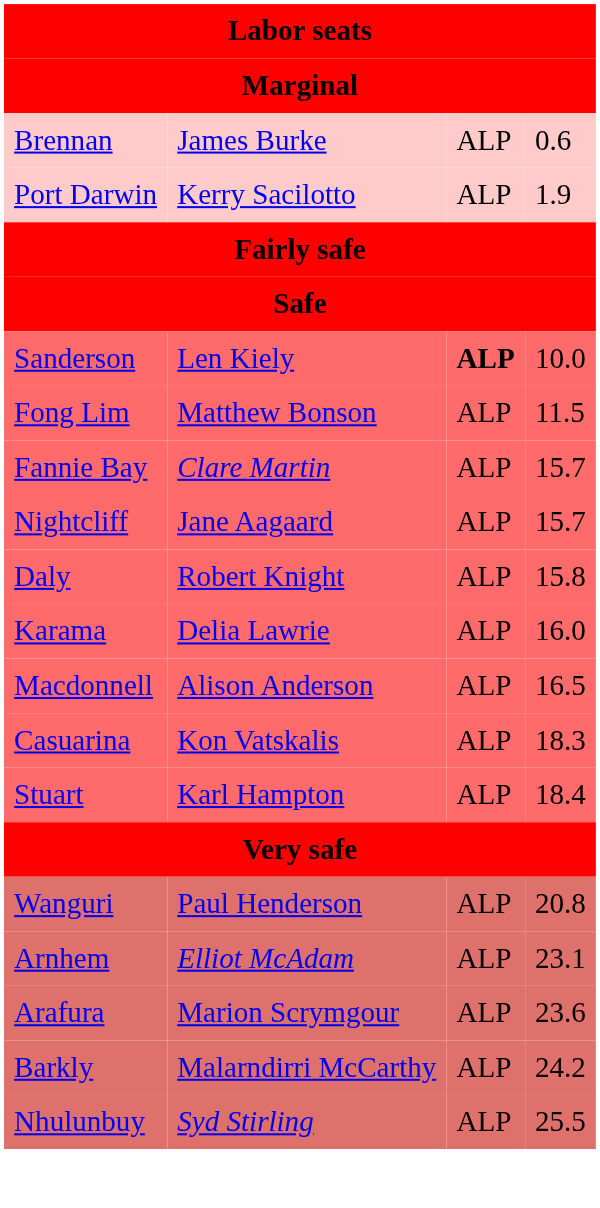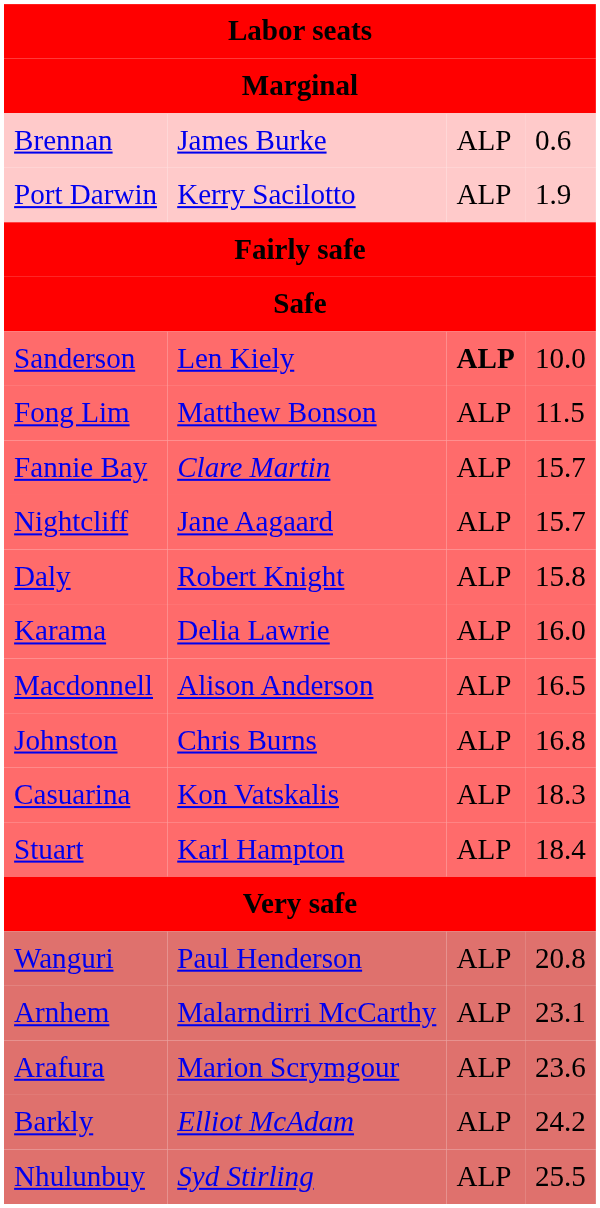 <table class="toccolours" align="left" cellpadding="5" cellspacing="0" style="margin-right: .5em; margin-top: .4em; font-size: 90%; float:left">
 <tr>
 <td colspan="4"  style="text-align:center; background:red;"><span><strong>Labor seats</strong></span></td>
 </tr>
 <tr>
 <td colspan="4"  style="text-align:center; background:red;"><span><strong>Marginal</strong></span></td>
 </tr>
 <tr>
 <td style="text-align:left; background:#ffcaca;"><a href='#'>Brennan</a></td>
 <td style="text-align:left; background:#ffcaca;"><a href='#'>James Burke</a></td>
 <td style="text-align:left; background:#ffcaca;">ALP</td>
 <td style="text-align:left; background:#ffcaca;">0.6</td>
 </tr>
 <tr>
 <td style="text-align:left; background:#ffcaca;"><a href='#'>Port Darwin</a></td>
 <td style="text-align:left; background:#ffcaca;"><a href='#'>Kerry Sacilotto</a></td>
 <td style="text-align:left; background:#ffcaca;">ALP</td>
 <td style="text-align:left; background:#ffcaca;">1.9</td>
 </tr>
 <tr>
 <td colspan="4"  style="text-align:center; background:red;"><span><strong>Fairly safe</strong></span></td>
 </tr>
 <tr>
 <td colspan="4"  style="text-align:center; background:red;"><span><strong>Safe</strong></span></td>
 </tr>
 <tr>
 <td style="text-align:left; background:#ff6b6b;"><a href='#'>Sanderson</a></td>
 <td style="text-align:left; background:#ff6b6b;"><a href='#'>Len Kiely</a></td>
 <td style="text-align:left; background:#ff6b6b;"><strong>ALP</strong></td>
 <td style="text-align:left; background:#ff6b6b;">10.0</td>
 </tr>
 <tr>
 <td style="text-align:left; background:#ff6b6b;"><a href='#'>Fong Lim</a></td>
 <td style="text-align:left; background:#ff6b6b;"><a href='#'>Matthew Bonson</a></td>
 <td style="text-align:left; background:#ff6b6b;">ALP</td>
 <td style="text-align:left; background:#ff6b6b;">11.5</td>
 </tr>
 <tr>
 <td style="text-align:left; background:#ff6b6b;"><a href='#'>Fannie Bay</a></td>
 <td style="text-align:left; background:#ff6b6b;"><em><a href='#'>Clare Martin</a></em></td>
 <td style="text-align:left; background:#ff6b6b;">ALP</td>
 <td style="text-align:left; background:#ff6b6b;">15.7</td>
 </tr>
 <tr>
 <td style="text-align:left; background:#ff6b6b;"><a href='#'>Nightcliff</a></td>
 <td style="text-align:left; background:#ff6b6b;"><a href='#'>Jane Aagaard</a></td>
 <td style="text-align:left; background:#ff6b6b;">ALP</td>
 <td style="text-align:left; background:#ff6b6b;">15.7</td>
 </tr>
 <tr>
 <td style="text-align:left; background:#ff6b6b;"><a href='#'>Daly</a></td>
 <td style="text-align:left; background:#ff6b6b;"><a href='#'>Robert Knight</a></td>
 <td style="text-align:left; background:#ff6b6b;">ALP</td>
 <td style="text-align:left; background:#ff6b6b;">15.8</td>
 </tr>
 <tr>
 <td style="text-align:left; background:#ff6b6b;"><a href='#'>Karama</a></td>
 <td style="text-align:left; background:#ff6b6b;"><a href='#'>Delia Lawrie</a></td>
 <td style="text-align:left; background:#ff6b6b;">ALP</td>
 <td style="text-align:left; background:#ff6b6b;">16.0</td>
 </tr>
 <tr>
 <td style="text-align:left; background:#ff6b6b;"><a href='#'>Macdonnell</a></td>
 <td style="text-align:left; background:#ff6b6b;"><a href='#'>Alison Anderson</a></td>
 <td style="text-align:left; background:#ff6b6b;">ALP</td>
 <td style="text-align:left; background:#ff6b6b;">16.5</td>
 </tr>
 <tr>
+<td style="text-align:left; background:#ff6b6b;"><a href='#'>Johnston</a></td>
+<td style="text-align:left; background:#ff6b6b;"><a href='#'>Chris Burns</a></td>
+<td style="text-align:left; background:#ff6b6b;">ALP</td>
+<td style="text-align:left; background:#ff6b6b;">16.8</td>
+</tr>
+<tr>
 <td style="text-align:left; background:#ff6b6b;"><a href='#'>Casuarina</a></td>
 <td style="text-align:left; background:#ff6b6b;"><a href='#'>Kon Vatskalis</a></td>
 <td style="text-align:left; background:#ff6b6b;">ALP</td>
 <td style="text-align:left; background:#ff6b6b;">18.3</td>
 </tr>
 <tr>
 <td style="text-align:left; background:#ff6b6b;"><a href='#'>Stuart</a></td>
 <td style="text-align:left; background:#ff6b6b;"><a href='#'>Karl Hampton</a></td>
 <td style="text-align:left; background:#ff6b6b;">ALP</td>
 <td style="text-align:left; background:#ff6b6b;">18.4</td>
 </tr>
 <tr>
 <td colspan="4"  style="text-align:center; background:red;"><span><strong>Very safe</strong></span></td>
 </tr>
 <tr>
 <td style="text-align:left; background:#df716d;"><a href='#'>Wanguri</a></td>
 <td style="text-align:left; background:#df716d;"><a href='#'>Paul Henderson</a></td>
 <td style="text-align:left; background:#df716d;">ALP</td>
 <td style="text-align:left; background:#df716d;">20.8</td>
 </tr>
 <tr>
 <td style="text-align:left; background:#df716d;"><a href='#'>Arnhem</a></td>
-<td style="text-align:left; background:#df716d;"><em><a href='#'>Elliot McAdam</a></em></td>
+<td style="text-align:left; background:#df716d;"><a href='#'>Malarndirri McCarthy</a></td>
 <td style="text-align:left; background:#df716d;">ALP</td>
 <td style="text-align:left; background:#df716d;">23.1</td>
 </tr>
 <tr>
 <td style="text-align:left; background:#df716d;"><a href='#'>Arafura</a></td>
 <td style="text-align:left; background:#df716d;"><a href='#'>Marion Scrymgour</a></td>
 <td style="text-align:left; background:#df716d;">ALP</td>
 <td style="text-align:left; background:#df716d;">23.6</td>
 </tr>
 <tr>
 <td style="text-align:left; background:#df716d;"><a href='#'>Barkly</a></td>
-<td style="text-align:left; background:#df716d;"><a href='#'>Malarndirri McCarthy</a></td>
+<td style="text-align:left; background:#df716d;"><em><a href='#'>Elliot McAdam</a></em></td>
 <td style="text-align:left; background:#df716d;">ALP</td>
 <td style="text-align:left; background:#df716d;">24.2</td>
 </tr>
 <tr>
 <td style="text-align:left; background:#df716d;"><a href='#'>Nhulunbuy</a></td>
 <td style="text-align:left; background:#df716d;"><em><a href='#'>Syd Stirling</a></em></td>
 <td style="text-align:left; background:#df716d;">ALP</td>
 <td style="text-align:left; background:#df716d;">25.5</td>
 </tr>
 </table>
